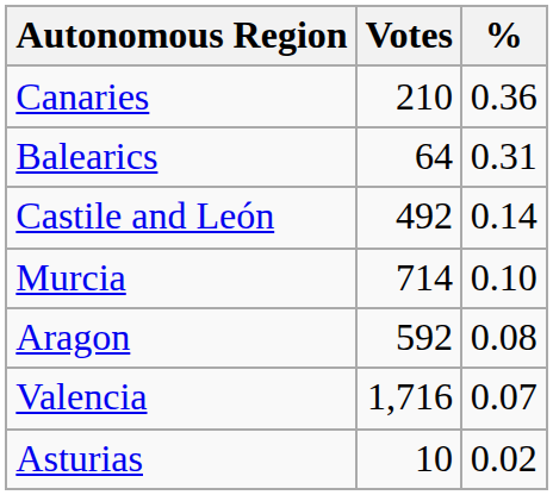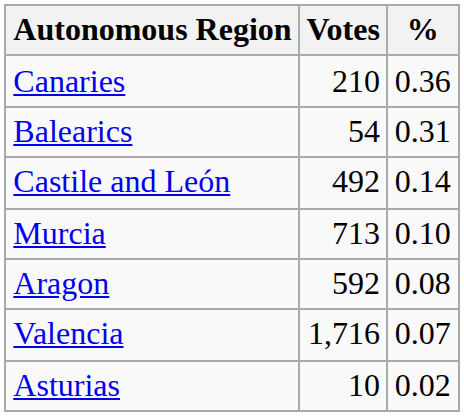 <table class="wikitable" style="margin:auto;">
 <tr>
 <th>Autonomous Region</th>
 <th>Votes</th>
 <th>%</th>
 </tr>
 <tr>
 <td><a href='#'>Canaries</a></td>
 <td style="text-align:right;">210</td>
 <td style="text-align:right;">0.36</td>
 </tr>
 <tr>
 <td><a href='#'>Balearics</a></td>
-<td style="text-align:right;">64</td>
+<td style="text-align:right;">54</td>
 <td style="text-align:right;">0.31</td>
 </tr>
 <tr>
 <td><a href='#'>Castile and León</a></td>
 <td style="text-align:right;">492</td>
 <td style="text-align:right;">0.14</td>
 </tr>
 <tr>
 <td><a href='#'>Murcia</a></td>
-<td style="text-align:right;">714</td>
+<td style="text-align:right;">713</td>
 <td style="text-align:right;">0.10</td>
 </tr>
 <tr>
 <td><a href='#'>Aragon</a></td>
 <td style="text-align:right;">592</td>
 <td style="text-align:right;">0.08</td>
 </tr>
 <tr>
 <td><a href='#'>Valencia</a></td>
 <td style="text-align:right;">1,716</td>
 <td style="text-align:right;">0.07</td>
 </tr>
 <tr>
 <td><a href='#'>Asturias</a></td>
 <td style="text-align:right;">10</td>
 <td style="text-align:right;">0.02</td>
 </tr>
 </table>
